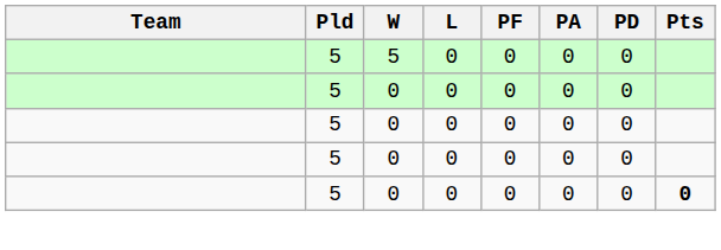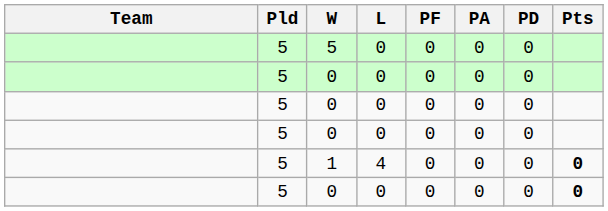 <table class=wikitable style="text-align:center">
 <tr>
 <th width=180>Team</th>
 <th width=30>Pld</th>
 <th width=30>W</th>
 <th width=30>L</th>
 <th width=30>PF</th>
 <th width=30>PA</th>
 <th width=30>PD</th>
 <th width=30>Pts</th>
 </tr>
 <tr bgcolor="#ccffcc">
 <td align="left"></td>
 <td>5</td>
 <td>5</td>
 <td>0</td>
 <td>0</td>
 <td>0</td>
 <td>0</td>
 <td><strong>  </strong></td>
 </tr>
 <tr bgcolor="#ccffcc">
 <td align="left"></td>
 <td>5</td>
 <td>0</td>
 <td>0</td>
 <td>0</td>
 <td>0</td>
 <td>0</td>
 <td><strong>  </strong></td>
 </tr>
 <tr b>
 <td align="left"></td>
 <td>5</td>
 <td>0</td>
 <td>0</td>
 <td>0</td>
 <td>0</td>
 <td>0</td>
 <td><strong>  </strong></td>
 </tr>
 <tr>
 <td align="left"></td>
 <td>5</td>
 <td>0</td>
 <td>0</td>
 <td>0</td>
 <td>0</td>
 <td>0</td>
 <td><strong>  </strong></td>
 </tr>
 <tr>
 <td align="left"></td>
 <td>5</td>
+<td>1</td>
+<td>4</td>
+<td>0</td>
+<td>0</td>
+<td>0</td>
+<td><strong>0</strong></td>
+</tr>
+<tr>
+<td align="left"></td>
+<td>5</td>
 <td>0</td>
 <td>0</td>
 <td>0</td>
 <td>0</td>
 <td>0</td>
 <td><strong>0</strong></td>
 </tr>
 </table>
